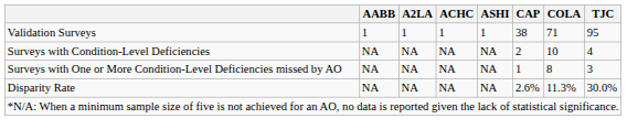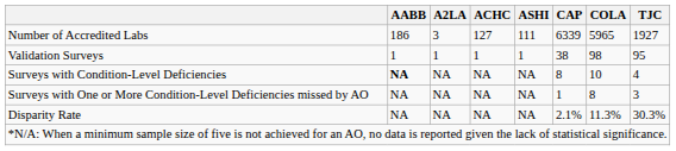 <table class="wikitable sortable">
 <tr>
 <th></th>
 <th>AABB</th>
 <th>A2LA</th>
 <th>ACHC</th>
 <th>ASHI</th>
 <th>CAP</th>
 <th>COLA</th>
 <th>TJC</th>
 </tr>
 <tr>
+<td>Number of Accredited Labs</td>
+<td>186</td>
+<td>3</td>
+<td>127</td>
+<td>111</td>
+<td>6339</td>
+<td>5965</td>
+<td>1927</td>
+</tr>
+<tr>
 <td>Validation Surveys</td>
 <td>1</td>
 <td>1</td>
 <td>1</td>
 <td>1</td>
 <td>38</td>
-<td>71</td>
+<td>98</td>
 <td>95</td>
 </tr>
 <tr>
 <td>Surveys with Condition-Level Deficiencies</td>
+<td><strong>NA</strong></td>
 <td>NA</td>
 <td>NA</td>
 <td>NA</td>
-<td>NA</td>
-<td>2</td>
+<td>8</td>
 <td>10</td>
 <td>4</td>
 </tr>
 <tr>
 <td>Surveys with One or More Condition-Level Deficiencies missed by AO</td>
 <td>NA</td>
 <td>NA</td>
 <td>NA</td>
 <td>NA</td>
 <td>1</td>
 <td>8</td>
 <td>3</td>
 </tr>
 <tr>
 <td>Disparity Rate</td>
 <td>NA</td>
 <td>NA</td>
 <td>NA</td>
 <td>NA</td>
-<td>2.6%</td>
+<td>2.1%</td>
 <td>11.3%</td>
-<td>30.0%</td>
+<td>30.3%</td>
 </tr>
 <tr>
 <td colspan=8 style="text-align: center;">*N/A: When a minimum sample size of five is not achieved for an AO, no data is reported given the lack of statistical significance.</td>
 </tr>
 </table>
